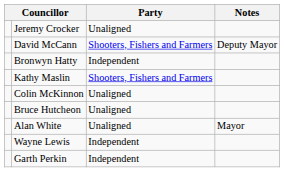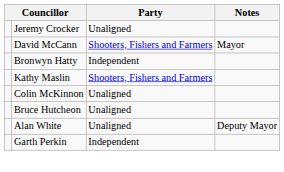 <table class="wikitable">
 <tr>
 <th colspan="2">Councillor</th>
 <th>Party</th>
 <th>Notes</th>
 </tr>
 <tr>
 <td> </td>
 <td>Jeremy Crocker</td>
 <td>Unaligned</td>
 <td></td>
 </tr>
 <tr>
 <td> </td>
 <td>David McCann</td>
 <td><a href='#'>Shooters, Fishers and Farmers</a></td>
-<td>Deputy Mayor</td>
+<td>Mayor</td>
 </tr>
 <tr>
 <td> </td>
 <td>Bronwyn Hatty</td>
 <td>Independent</td>
 <td></td>
 </tr>
 <tr>
 <td> </td>
 <td>Kathy Maslin</td>
 <td><a href='#'>Shooters, Fishers and Farmers</a></td>
 <td></td>
 </tr>
 <tr>
 <td> </td>
 <td>Colin McKinnon</td>
 <td>Unaligned</td>
 <td></td>
 </tr>
 <tr>
 <td> </td>
 <td>Bruce Hutcheon</td>
 <td>Unaligned</td>
 <td></td>
 </tr>
 <tr>
 <td> </td>
 <td>Alan White</td>
 <td>Unaligned</td>
-<td>Mayor</td>
-</tr>
-<tr>
-<td> </td>
-<td>Wayne Lewis</td>
-<td>Independent</td>
-<td></td>
+<td>Deputy Mayor</td>
 </tr>
 <tr>
 <td> </td>
 <td>Garth Perkin</td>
 <td>Independent</td>
 <td></td>
 </tr>
 </table>
